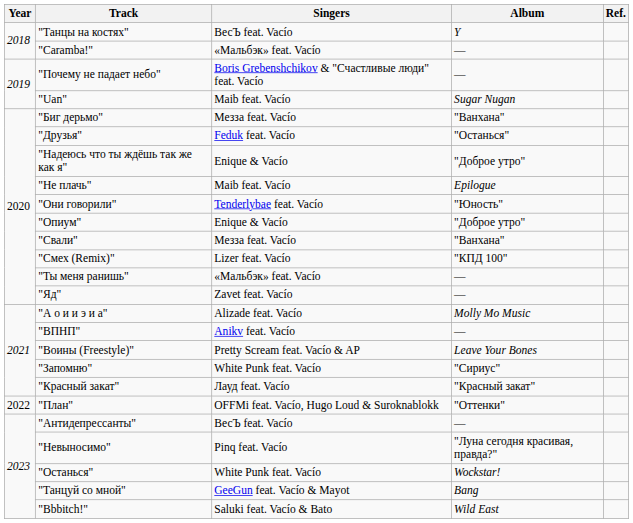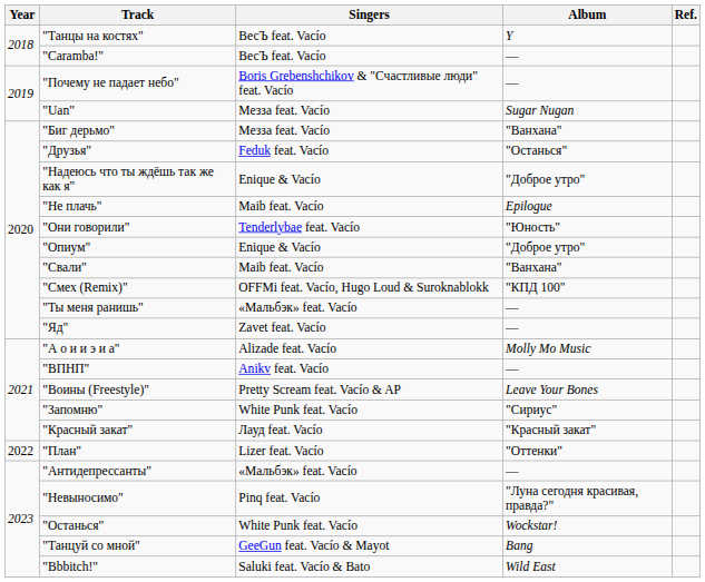 <table class="wikitable sortable">
 <tr>
 <th>Year</th>
 <th>Track</th>
 <th>Singers</th>
 <th>Album</th>
 <th>Ref.</th>
 </tr>
 <tr>
 <td rowspan="2"><em>2018 </em></td>
 <td>"Танцы на костях"</td>
 <td>ВесЪ feat. Vacío</td>
 <td><em>Y</em></td>
 <td></td>
 </tr>
 <tr>
 <td>"Caramba!"</td>
-<td>«Мальбэк» feat. Vacío</td>
+<td>ВесЪ feat. Vacío</td>
 <td>—</td>
 <td></td>
 </tr>
 <tr>
 <td rowspan="2"><em>2019</em></td>
 <td>"Почему не падает небо"</td>
 <td><a href='#'>Boris Grebenshchikov</a> & "Счастливые люди" feat. Vacío</td>
 <td>—</td>
 <td></td>
 </tr>
 <tr>
 <td>"Uan"</td>
-<td>Maib feat. Vacío</td>
+<td>Мезза feat. Vacío</td>
 <td><em>Sugar Nugan</em></td>
 <td></td>
 </tr>
 <tr>
 <td rowspan="10">2020</td>
 <td>"Биг дерьмо"</td>
 <td>Мезза feat. Vacío</td>
 <td>"Ванхана"</td>
 <td></td>
 </tr>
 <tr>
 <td>"Друзья"</td>
 <td><a href='#'>Feduk</a> feat. Vacío</td>
 <td>"Останься"</td>
 <td></td>
 </tr>
 <tr>
 <td>"Надеюсь что ты ждёшь так же как я"</td>
 <td>Enique & Vacío</td>
 <td>"Доброе утро"</td>
 <td></td>
 </tr>
 <tr>
 <td>"Не плачь"</td>
 <td>Maib feat. Vacío</td>
 <td><em>Epilogue</em></td>
 <td></td>
 </tr>
 <tr>
 <td>"Они говорили"</td>
 <td><a href='#'>Tenderlybae</a> feat. Vacío</td>
 <td>"Юность"</td>
 <td></td>
 </tr>
 <tr>
 <td>"Опиум"</td>
 <td>Enique & Vacío</td>
 <td>"Доброе утро"</td>
 <td></td>
 </tr>
 <tr>
 <td>"Свали"</td>
-<td>Мезза feat. Vacío</td>
+<td>Maib feat. Vacío</td>
 <td>"Ванхана"</td>
 <td></td>
 </tr>
 <tr>
 <td>"Смех (Remix)"</td>
-<td>Lizer feat. Vacío</td>
+<td>OFFMi feat. Vacío, Hugo Loud & Suroknablokk</td>
 <td>"КПД 100"</td>
 <td></td>
 </tr>
 <tr>
 <td>"Ты меня ранишь"</td>
 <td>«Мальбэк» feat. Vacío</td>
 <td>—</td>
 <td></td>
 </tr>
 <tr>
 <td>"Яд"</td>
 <td>Zavet feat. Vacío</td>
 <td>—</td>
 <td></td>
 </tr>
 <tr>
 <td rowspan="5"><em>2021</em></td>
 <td>"А о и и э и а"</td>
 <td>Alizade feat. Vacío</td>
 <td><em>Molly Mo Music</em></td>
 <td></td>
 </tr>
 <tr>
 <td>"ВПНП"</td>
 <td><a href='#'>Anikv</a> feat. Vacío</td>
 <td>—</td>
 <td></td>
 </tr>
 <tr>
 <td>"Воины (Freestyle)"</td>
 <td>Pretty Scream feat. Vacío & AP</td>
 <td><em>Leave Your Bones</em></td>
 <td></td>
 </tr>
 <tr>
 <td>"Запомню"</td>
 <td>White Punk feat. Vacío</td>
 <td>"Сириус"</td>
 <td></td>
 </tr>
 <tr>
 <td>"Красный закат"</td>
 <td>Лауд feat. Vacío</td>
 <td>"Красный закат"</td>
 <td></td>
 </tr>
 <tr>
 <td>2022</td>
 <td>"План"</td>
-<td>OFFMi feat. Vacío, Hugo Loud & Suroknablokk</td>
+<td>Lizer feat. Vacío</td>
 <td>"Оттенки"</td>
 <td></td>
 </tr>
 <tr>
 <td rowspan="5"><em>2023 </em></td>
 <td>"Антидепрессанты"</td>
-<td>ВесЪ feat. Vacío</td>
+<td>«Мальбэк» feat. Vacío</td>
 <td>—</td>
 <td></td>
 </tr>
 <tr>
 <td>"Невыносимо"</td>
 <td>Pinq feat. Vacío</td>
 <td>"Луна сегодня красивая, правда?"</td>
 <td></td>
 </tr>
 <tr>
 <td>"Останься"</td>
 <td>White Punk feat. Vacío</td>
 <td><em>Wockstar!</em></td>
 <td></td>
 </tr>
 <tr>
 <td>"Танцуй со мной"</td>
 <td><a href='#'>GeeGun</a> feat. Vacío & Mayot</td>
 <td><em>Bang</em></td>
 <td></td>
 </tr>
 <tr>
 <td>"Bbbitch!"</td>
 <td>Saluki feat. Vacío & Bato</td>
 <td><em>Wild East</em></td>
 <td></td>
 </tr>
 </table>
